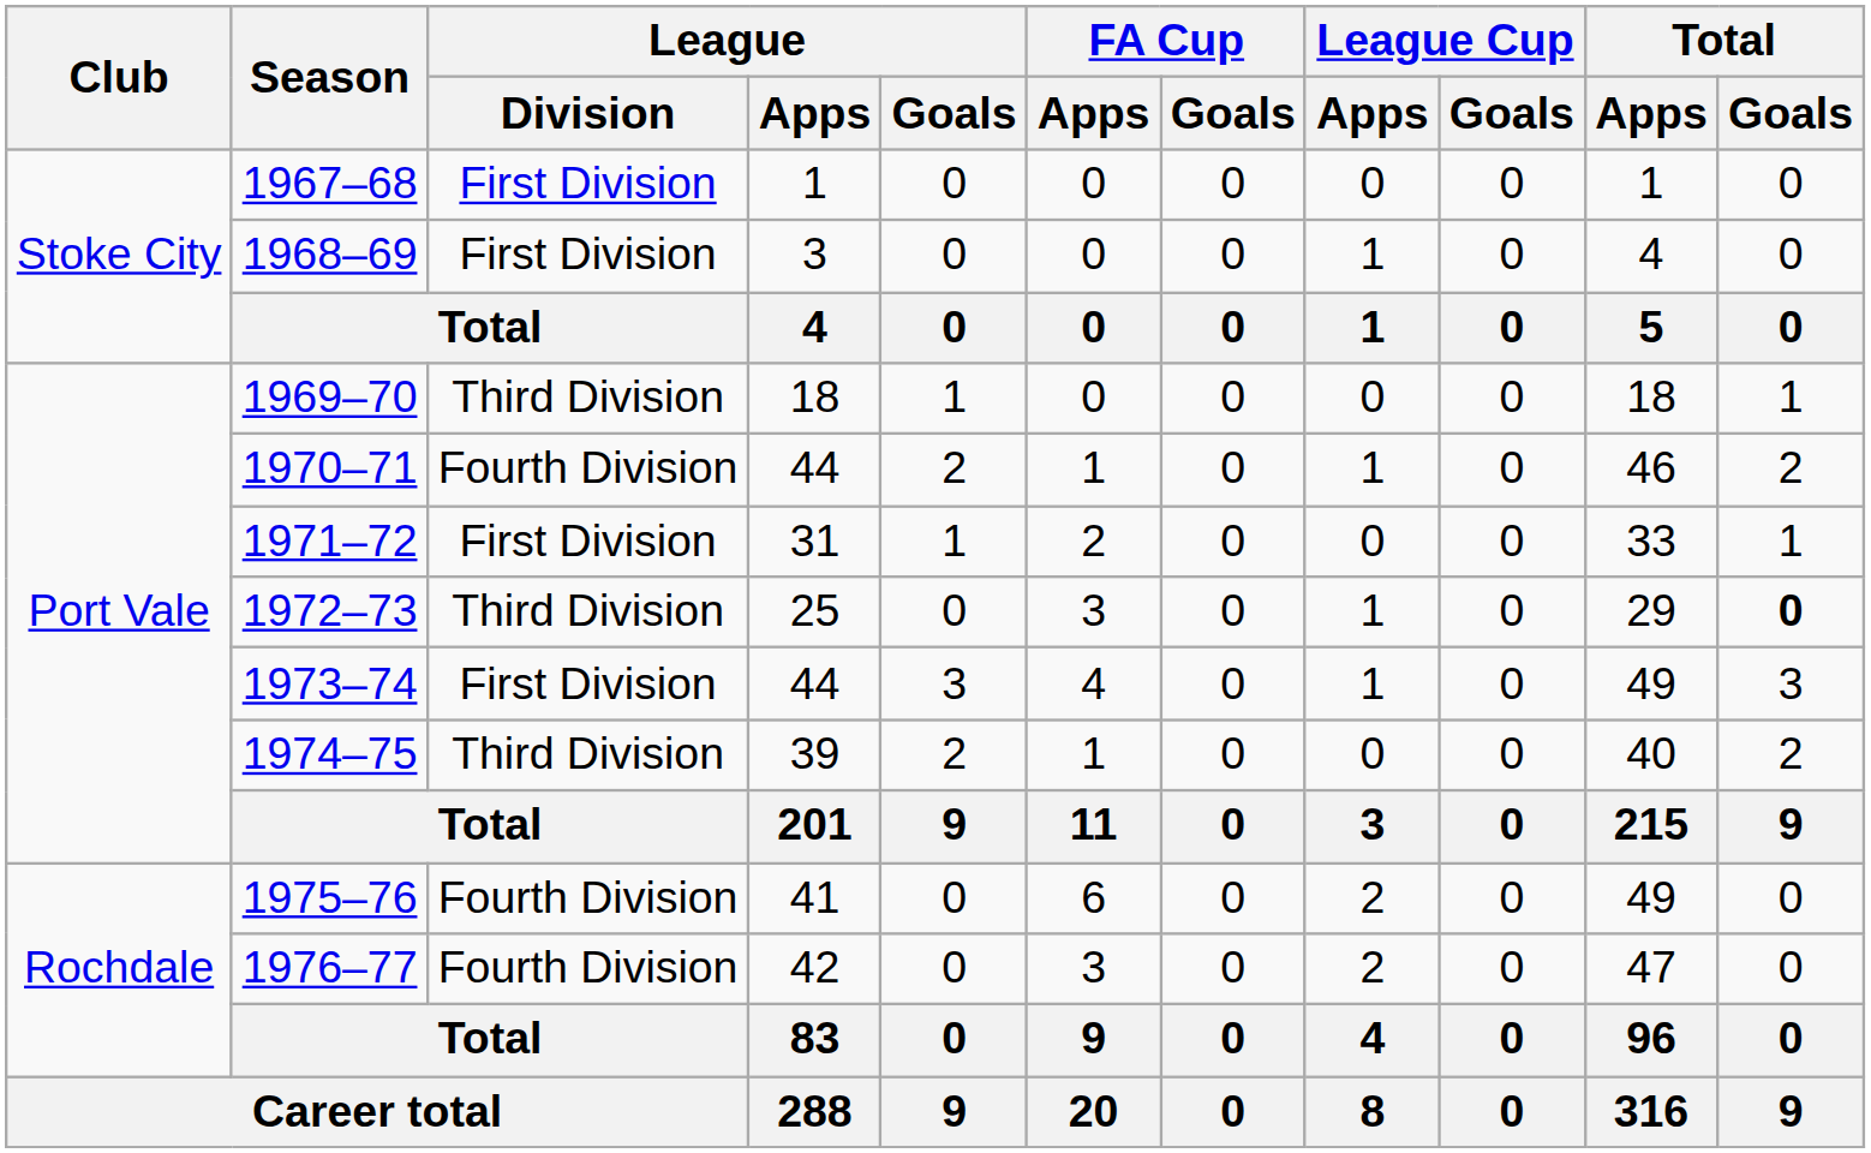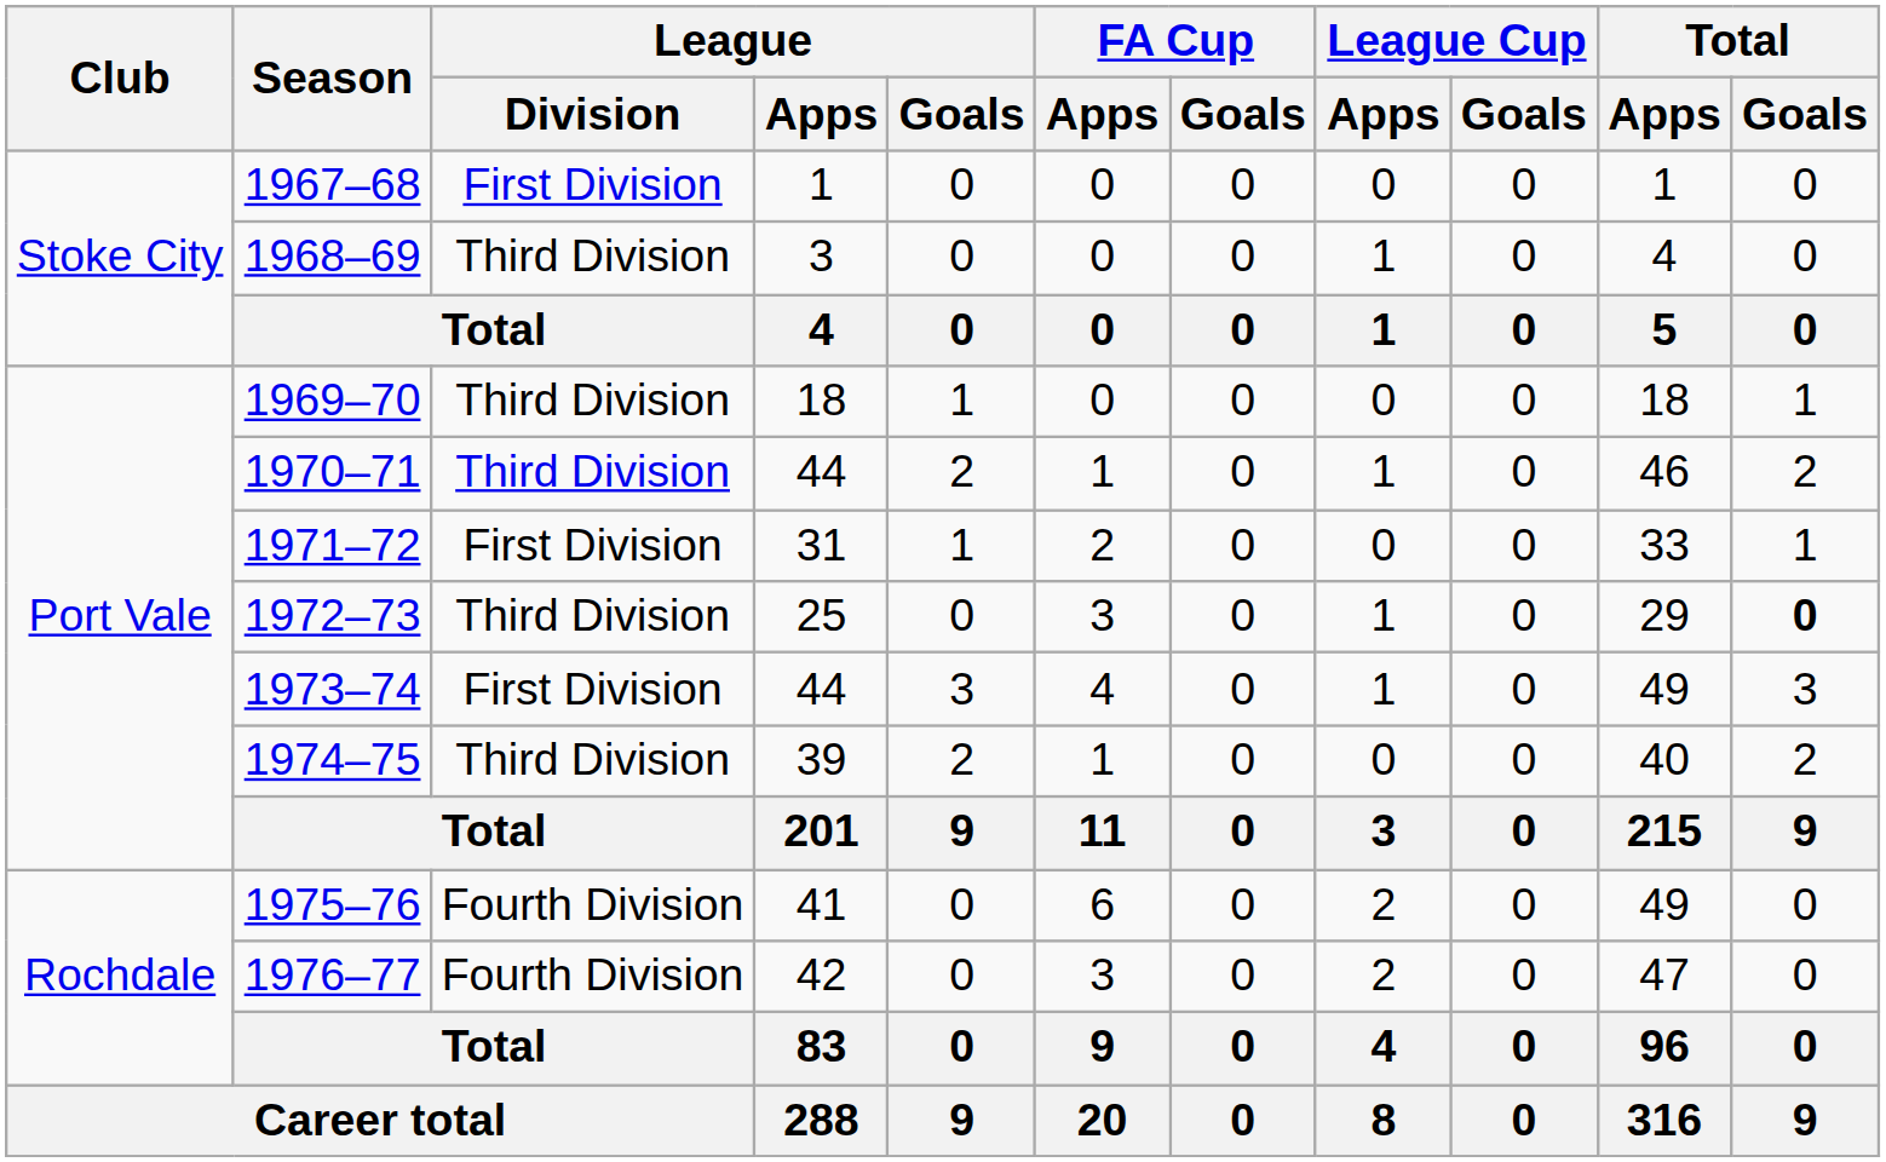 <table class="wikitable" style="text-align: center;">
 <tr>
 <th rowspan="2">Club</th>
 <th rowspan="2">Season</th>
 <th colspan="3">League</th>
 <th colspan="2"><a href='#'>FA Cup</a></th>
 <th colspan="2"><a href='#'>League Cup</a></th>
 <th colspan="2">Total</th>
 </tr>
 <tr>
 <th>Division</th>
 <th>Apps</th>
 <th>Goals</th>
 <th>Apps</th>
 <th>Goals</th>
 <th>Apps</th>
 <th>Goals</th>
 <th>Apps</th>
 <th>Goals</th>
 </tr>
 <tr>
 <td rowspan="3"><a href='#'>Stoke City</a></td>
 <td><a href='#'>1967–68</a></td>
 <td><a href='#'>First Division</a></td>
 <td>1</td>
 <td>0</td>
 <td>0</td>
 <td>0</td>
 <td>0</td>
 <td>0</td>
 <td>1</td>
 <td>0</td>
 </tr>
 <tr>
 <td><a href='#'>1968–69</a></td>
-<td>First Division</td>
+<td>Third Division</td>
 <td>3</td>
 <td>0</td>
 <td>0</td>
 <td>0</td>
 <td>1</td>
 <td>0</td>
 <td>4</td>
 <td>0</td>
 </tr>
 <tr>
 <th colspan="2">Total</th>
 <th>4</th>
 <th>0</th>
 <th>0</th>
 <th>0</th>
 <th>1</th>
 <th>0</th>
 <th>5</th>
 <th>0</th>
 </tr>
 <tr>
 <td rowspan="7"><a href='#'>Port Vale</a></td>
 <td><a href='#'>1969–70</a></td>
 <td>Third Division</td>
 <td>18</td>
 <td>1</td>
 <td>0</td>
 <td>0</td>
 <td>0</td>
 <td>0</td>
 <td>18</td>
 <td>1</td>
 </tr>
 <tr>
 <td><a href='#'>1970–71</a></td>
-<td>Fourth Division</td>
+<td><a href='#'>Third Division</a></td>
 <td>44</td>
 <td>2</td>
 <td>1</td>
 <td>0</td>
 <td>1</td>
 <td>0</td>
 <td>46</td>
 <td>2</td>
 </tr>
 <tr>
 <td><a href='#'>1971–72</a></td>
 <td>First Division</td>
 <td>31</td>
 <td>1</td>
 <td>2</td>
 <td>0</td>
 <td>0</td>
 <td>0</td>
 <td>33</td>
 <td>1</td>
 </tr>
 <tr>
 <td><a href='#'>1972–73</a></td>
 <td>Third Division</td>
 <td>25</td>
 <td>0</td>
 <td>3</td>
 <td>0</td>
 <td>1</td>
 <td>0</td>
 <td>29</td>
 <td><strong>0</strong></td>
 </tr>
 <tr>
 <td><a href='#'>1973–74</a></td>
 <td>First Division</td>
 <td>44</td>
 <td>3</td>
 <td>4</td>
 <td>0</td>
 <td>1</td>
 <td>0</td>
 <td>49</td>
 <td>3</td>
 </tr>
 <tr>
 <td><a href='#'>1974–75</a></td>
 <td>Third Division</td>
 <td>39</td>
 <td>2</td>
 <td>1</td>
 <td>0</td>
 <td>0</td>
 <td>0</td>
 <td>40</td>
 <td>2</td>
 </tr>
 <tr>
 <th colspan="2">Total</th>
 <th>201</th>
 <th>9</th>
 <th>11</th>
 <th>0</th>
 <th>3</th>
 <th>0</th>
 <th>215</th>
 <th>9</th>
 </tr>
 <tr>
 <td rowspan="3"><a href='#'>Rochdale</a></td>
 <td><a href='#'>1975–76</a></td>
 <td>Fourth Division</td>
 <td>41</td>
 <td>0</td>
 <td>6</td>
 <td>0</td>
 <td>2</td>
 <td>0</td>
 <td>49</td>
 <td>0</td>
 </tr>
 <tr>
 <td><a href='#'>1976–77</a></td>
 <td>Fourth Division</td>
 <td>42</td>
 <td>0</td>
 <td>3</td>
 <td>0</td>
 <td>2</td>
 <td>0</td>
 <td>47</td>
 <td>0</td>
 </tr>
 <tr>
 <th colspan="2">Total</th>
 <th>83</th>
 <th>0</th>
 <th>9</th>
 <th>0</th>
 <th>4</th>
 <th>0</th>
 <th>96</th>
 <th>0</th>
 </tr>
 <tr>
 <th colspan="3">Career total</th>
 <th>288</th>
 <th>9</th>
 <th>20</th>
 <th>0</th>
 <th>8</th>
 <th>0</th>
 <th>316</th>
 <th>9</th>
 </tr>
 </table>
